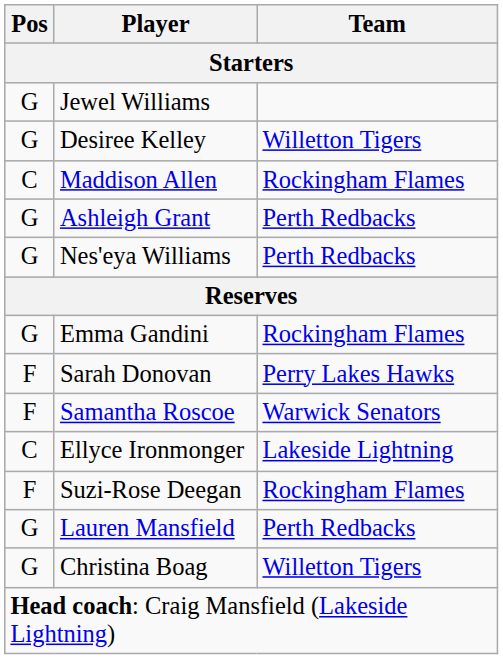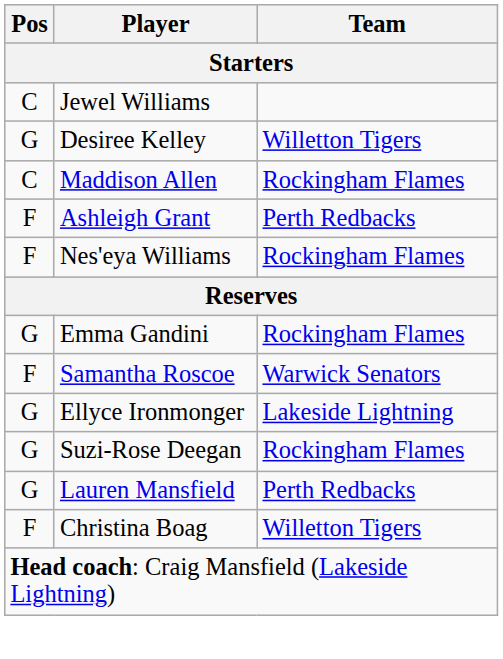 <table class="wikitable" style="text-align:center">
 <tr>
 <th scope="col" width="25px">Pos</th>
 <th scope="col" width="125px">Player</th>
 <th scope="col" width="150px">Team</th>
 </tr>
 <tr>
 <th scope="col" colspan="3">Starters</th>
 </tr>
 <tr>
-<td>G</td>
+<td>C</td>
 <td style="text-align:left">Jewel Williams</td>
 <td style="text-align:left"></td>
 </tr>
 <tr>
 <td>G</td>
 <td style="text-align:left">Desiree Kelley</td>
 <td style="text-align:left"><a href='#'>Willetton Tigers</a></td>
 </tr>
 <tr>
 <td>C</td>
 <td style="text-align:left"><a href='#'>Maddison Allen</a></td>
 <td style="text-align:left"><a href='#'>Rockingham Flames</a></td>
 </tr>
 <tr>
-<td>G</td>
+<td>F</td>
 <td style="text-align:left"><a href='#'>Ashleigh Grant</a></td>
 <td style="text-align:left"><a href='#'>Perth Redbacks</a></td>
 </tr>
 <tr>
-<td>G</td>
+<td>F</td>
 <td style="text-align:left">Nes'eya Williams</td>
-<td style="text-align:left"><a href='#'>Perth Redbacks</a></td>
+<td style="text-align:left"><a href='#'>Rockingham Flames</a></td>
 </tr>
 <tr>
 <th scope="col" colspan="3">Reserves</th>
 </tr>
 <tr>
 <td>G</td>
 <td style="text-align:left">Emma Gandini</td>
 <td style="text-align:left"><a href='#'>Rockingham Flames</a></td>
 </tr>
 <tr>
 <td>F</td>
-<td style="text-align:left">Sarah Donovan</td>
-<td style="text-align:left"><a href='#'>Perry Lakes Hawks</a></td>
-</tr>
-<tr>
-<td>F</td>
 <td style="text-align:left"><a href='#'>Samantha Roscoe</a></td>
 <td style="text-align:left"><a href='#'>Warwick Senators</a></td>
 </tr>
 <tr>
-<td>C</td>
+<td>G</td>
 <td style="text-align:left">Ellyce Ironmonger</td>
 <td style="text-align:left"><a href='#'>Lakeside Lightning</a></td>
 </tr>
 <tr>
-<td>F</td>
+<td>G</td>
 <td style="text-align:left">Suzi-Rose Deegan</td>
 <td style="text-align:left"><a href='#'>Rockingham Flames</a></td>
 </tr>
 <tr>
 <td>G</td>
 <td style="text-align:left"><a href='#'>Lauren Mansfield</a></td>
 <td style="text-align:left"><a href='#'>Perth Redbacks</a></td>
 </tr>
 <tr>
-<td>G</td>
+<td>F</td>
 <td style="text-align:left">Christina Boag</td>
 <td style="text-align:left"><a href='#'>Willetton Tigers</a></td>
 </tr>
 <tr>
 <td style="text-align:left" colspan="3"><strong>Head coach</strong>: Craig Mansfield (<a href='#'>Lakeside Lightning</a>)</td>
 </tr>
 </table>
